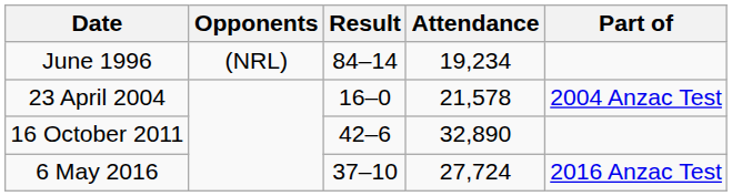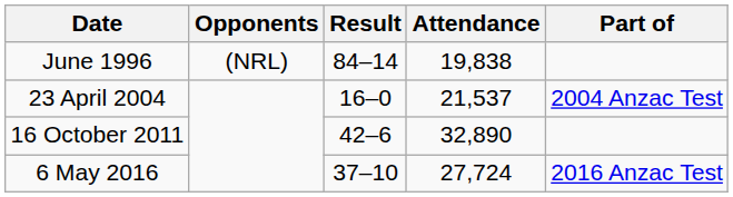 <table class="wikitable plainrowheaders" style="text-align:center;">
 <tr>
 <th scope="col">Date</th>
 <th scope="col">Opponents</th>
 <th scope="col">Result</th>
 <th scope="col">Attendance</th>
 <th scope="col">Part of</th>
 </tr>
 <tr>
 <td scope="row"12>June 1996</td>
 <td> (NRL)</td>
 <td>84–14</td>
-<td>19,234</td>
+<td>19,838</td>
 <td style="text-align:left;"></td>
 </tr>
 <tr>
 <td scope="row">23 April 2004</td>
 <td rowspan=3></td>
 <td>16–0</td>
-<td>21,578</td>
+<td>21,537</td>
 <td style="text-align:left;"><a href='#'>2004 Anzac Test</a></td>
 </tr>
 <tr>
 <td scope="row">16 October 2011</td>
 <td>42–6</td>
 <td>32,890</td>
 <td style="text-align:left;"></td>
 </tr>
 <tr>
 <td scope="row">6 May 2016</td>
 <td>37–10</td>
 <td>27,724</td>
 <td style="text-align:left;"><a href='#'>2016 Anzac Test</a></td>
 </tr>
 </table>
